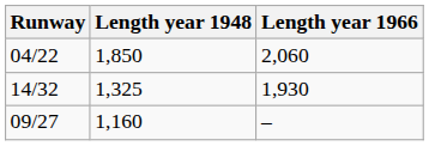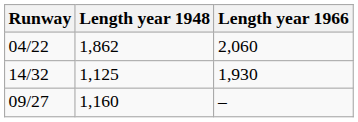 <table class="wikitable">
 <tr>
 <th>Runway</th>
 <th>Length year 1948</th>
 <th>Length year 1966</th>
 </tr>
 <tr>
 <td>04/22</td>
-<td>1,850</td>
+<td>1,862</td>
 <td>2,060</td>
 </tr>
 <tr>
 <td>14/32</td>
-<td>1,325</td>
+<td>1,125</td>
 <td>1,930</td>
 </tr>
 <tr>
 <td>09/27</td>
 <td>1,160</td>
 <td>–</td>
 </tr>
 </table>
